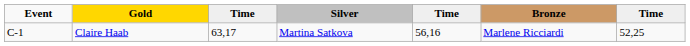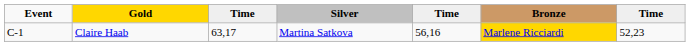 <table class="wikitable" width=70% style="font-size:90%">
 <tr>
 <td align=center width=10%><strong>Event</strong></td>
 <td align=center width=20% bgcolor="gold"><strong>Gold</strong></td>
 <td align=center width=10% bgcolor="EFEFEF"><strong> Time </strong></td>
 <td align=center width=20% bgcolor="silver"><strong>Silver</strong></td>
 <td align=center width=10% bgcolor="EFEFEF"><strong> Time </strong></td>
 <td align=center width=20% bgcolor="CC9966"><strong>Bronze</strong></td>
 <td align=center width=10% bgcolor="EFEFEF"><strong> Time </strong></td>
 </tr>
 <tr>
 <td>C-1</td>
 <td> <a href='#'>Claire Haab</a></td>
 <td>63,17</td>
 <td> <a href='#'>Martina Satkova</a></td>
 <td>56,16</td>
-<td> <a href='#'>Marlene Ricciardi</a></td>
-<td>52,25</td>
+<td style="background: gold;"> <a href='#'>Marlene Ricciardi</a></td>
+<td>52,23</td>
 </tr>
 </table>
